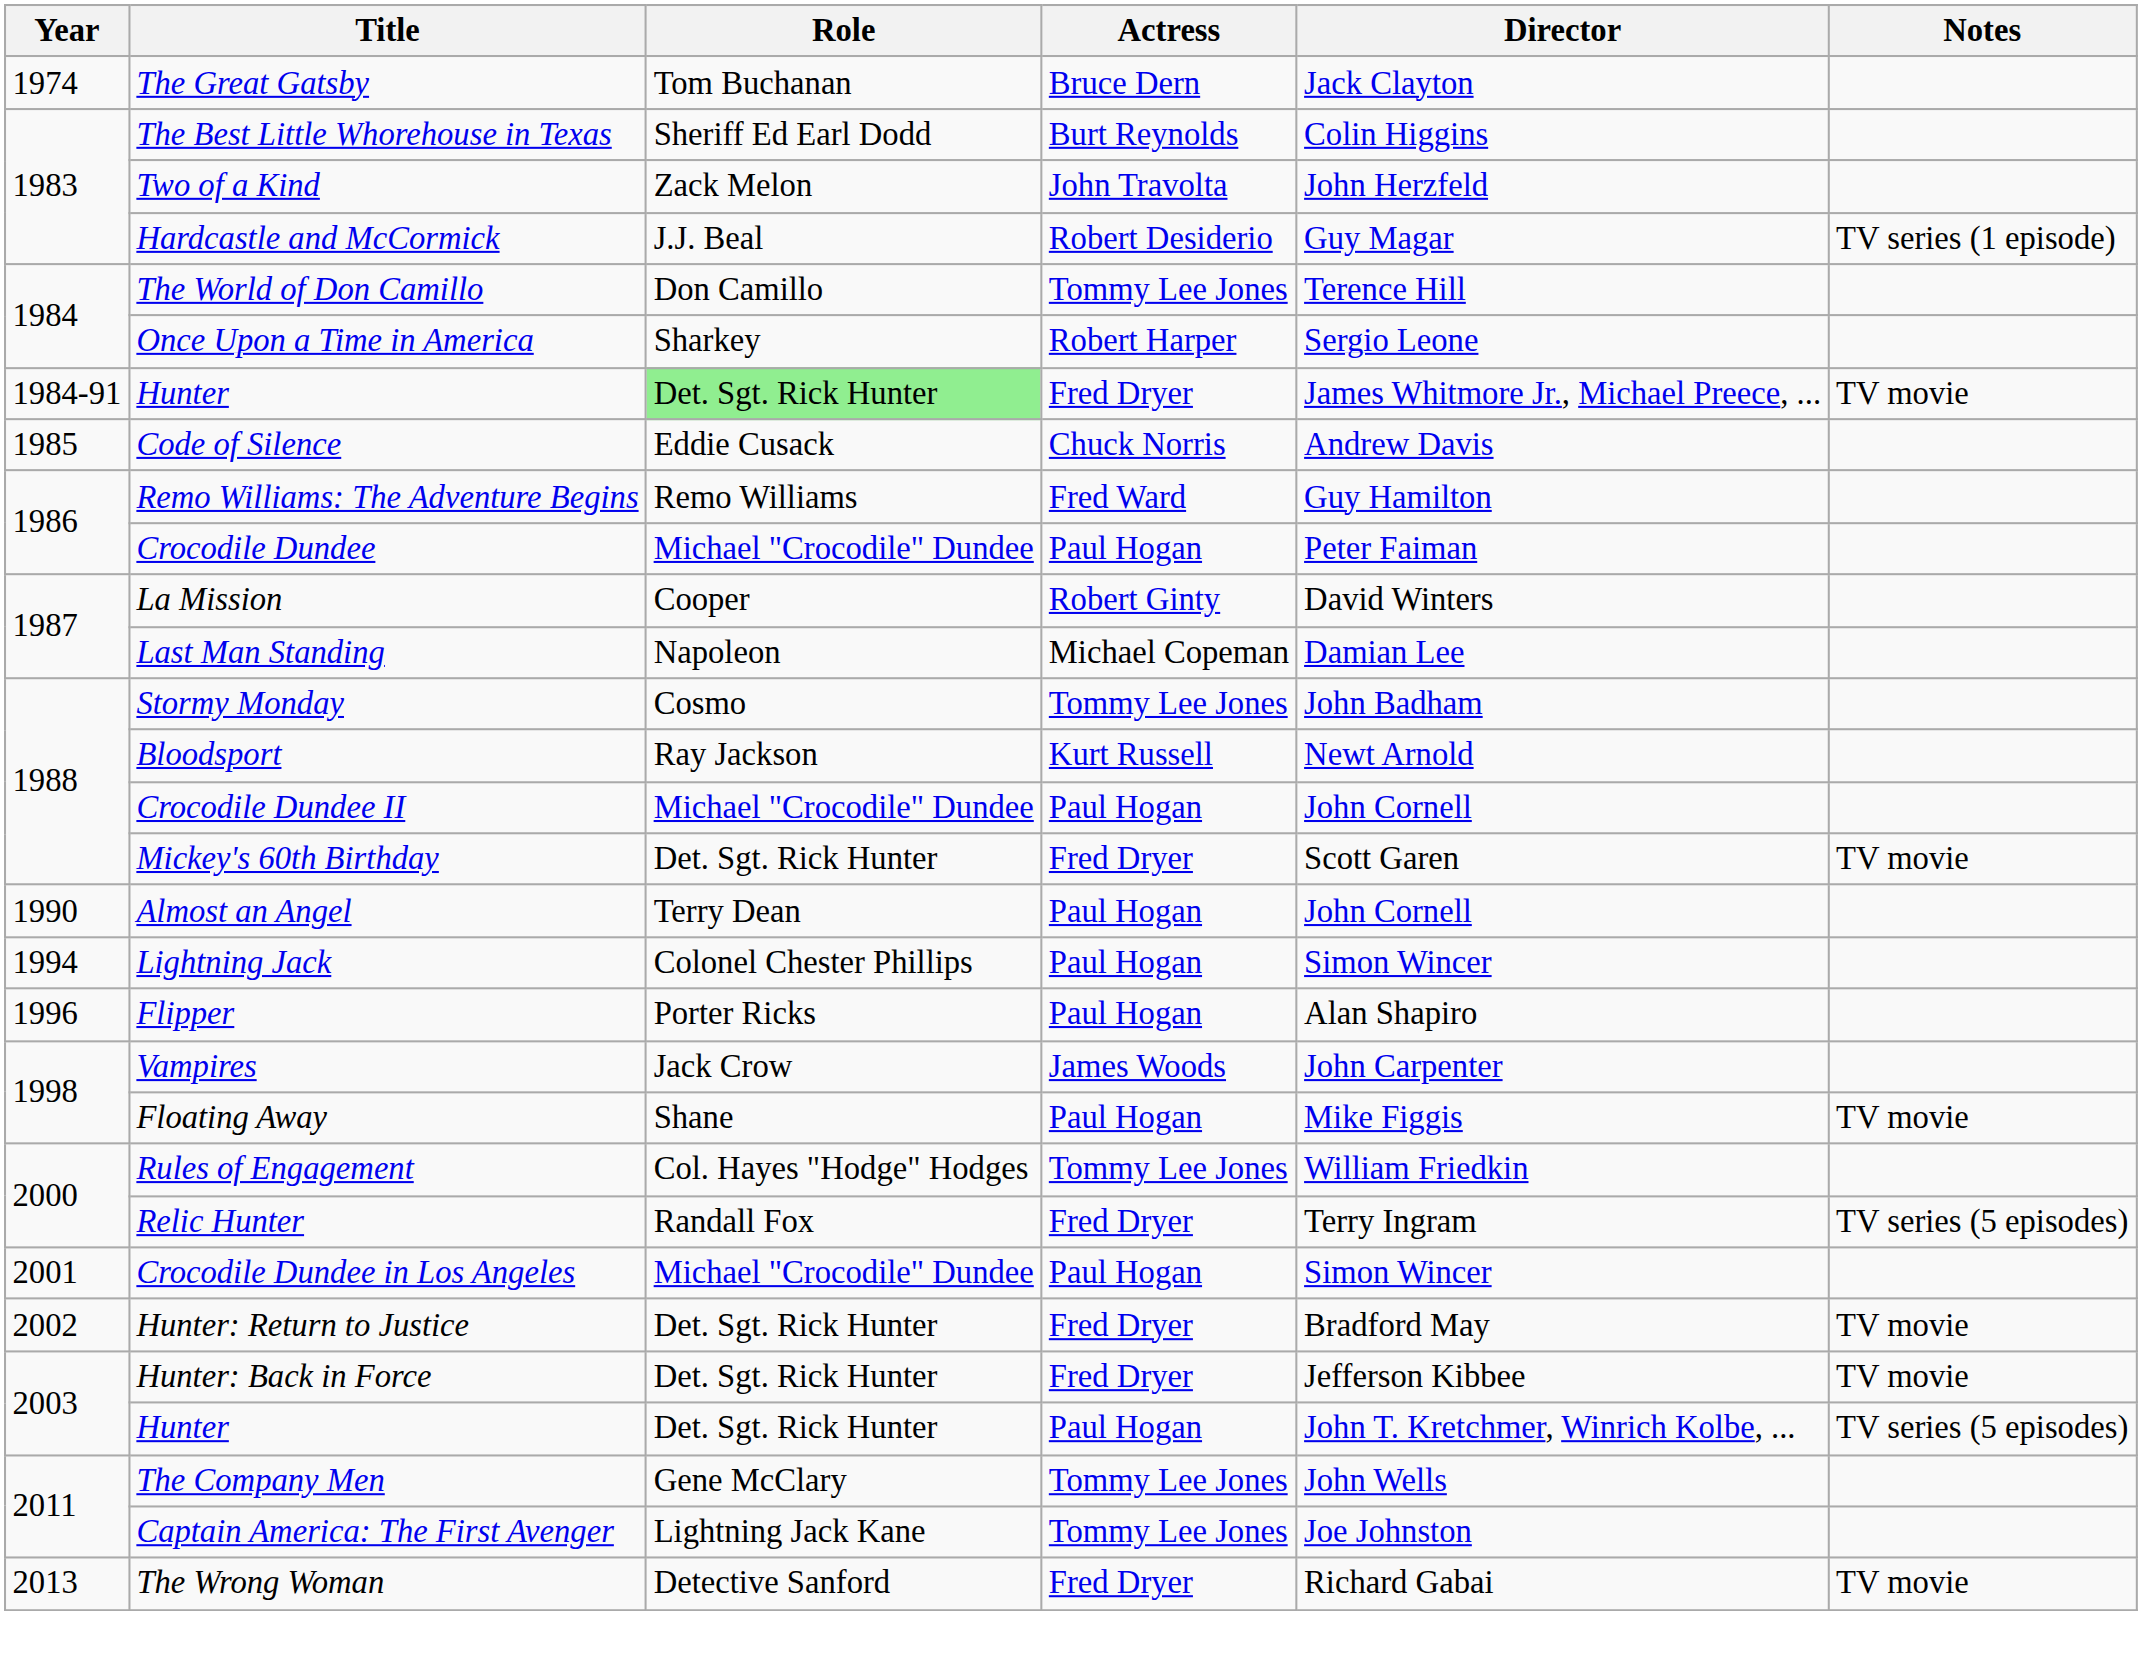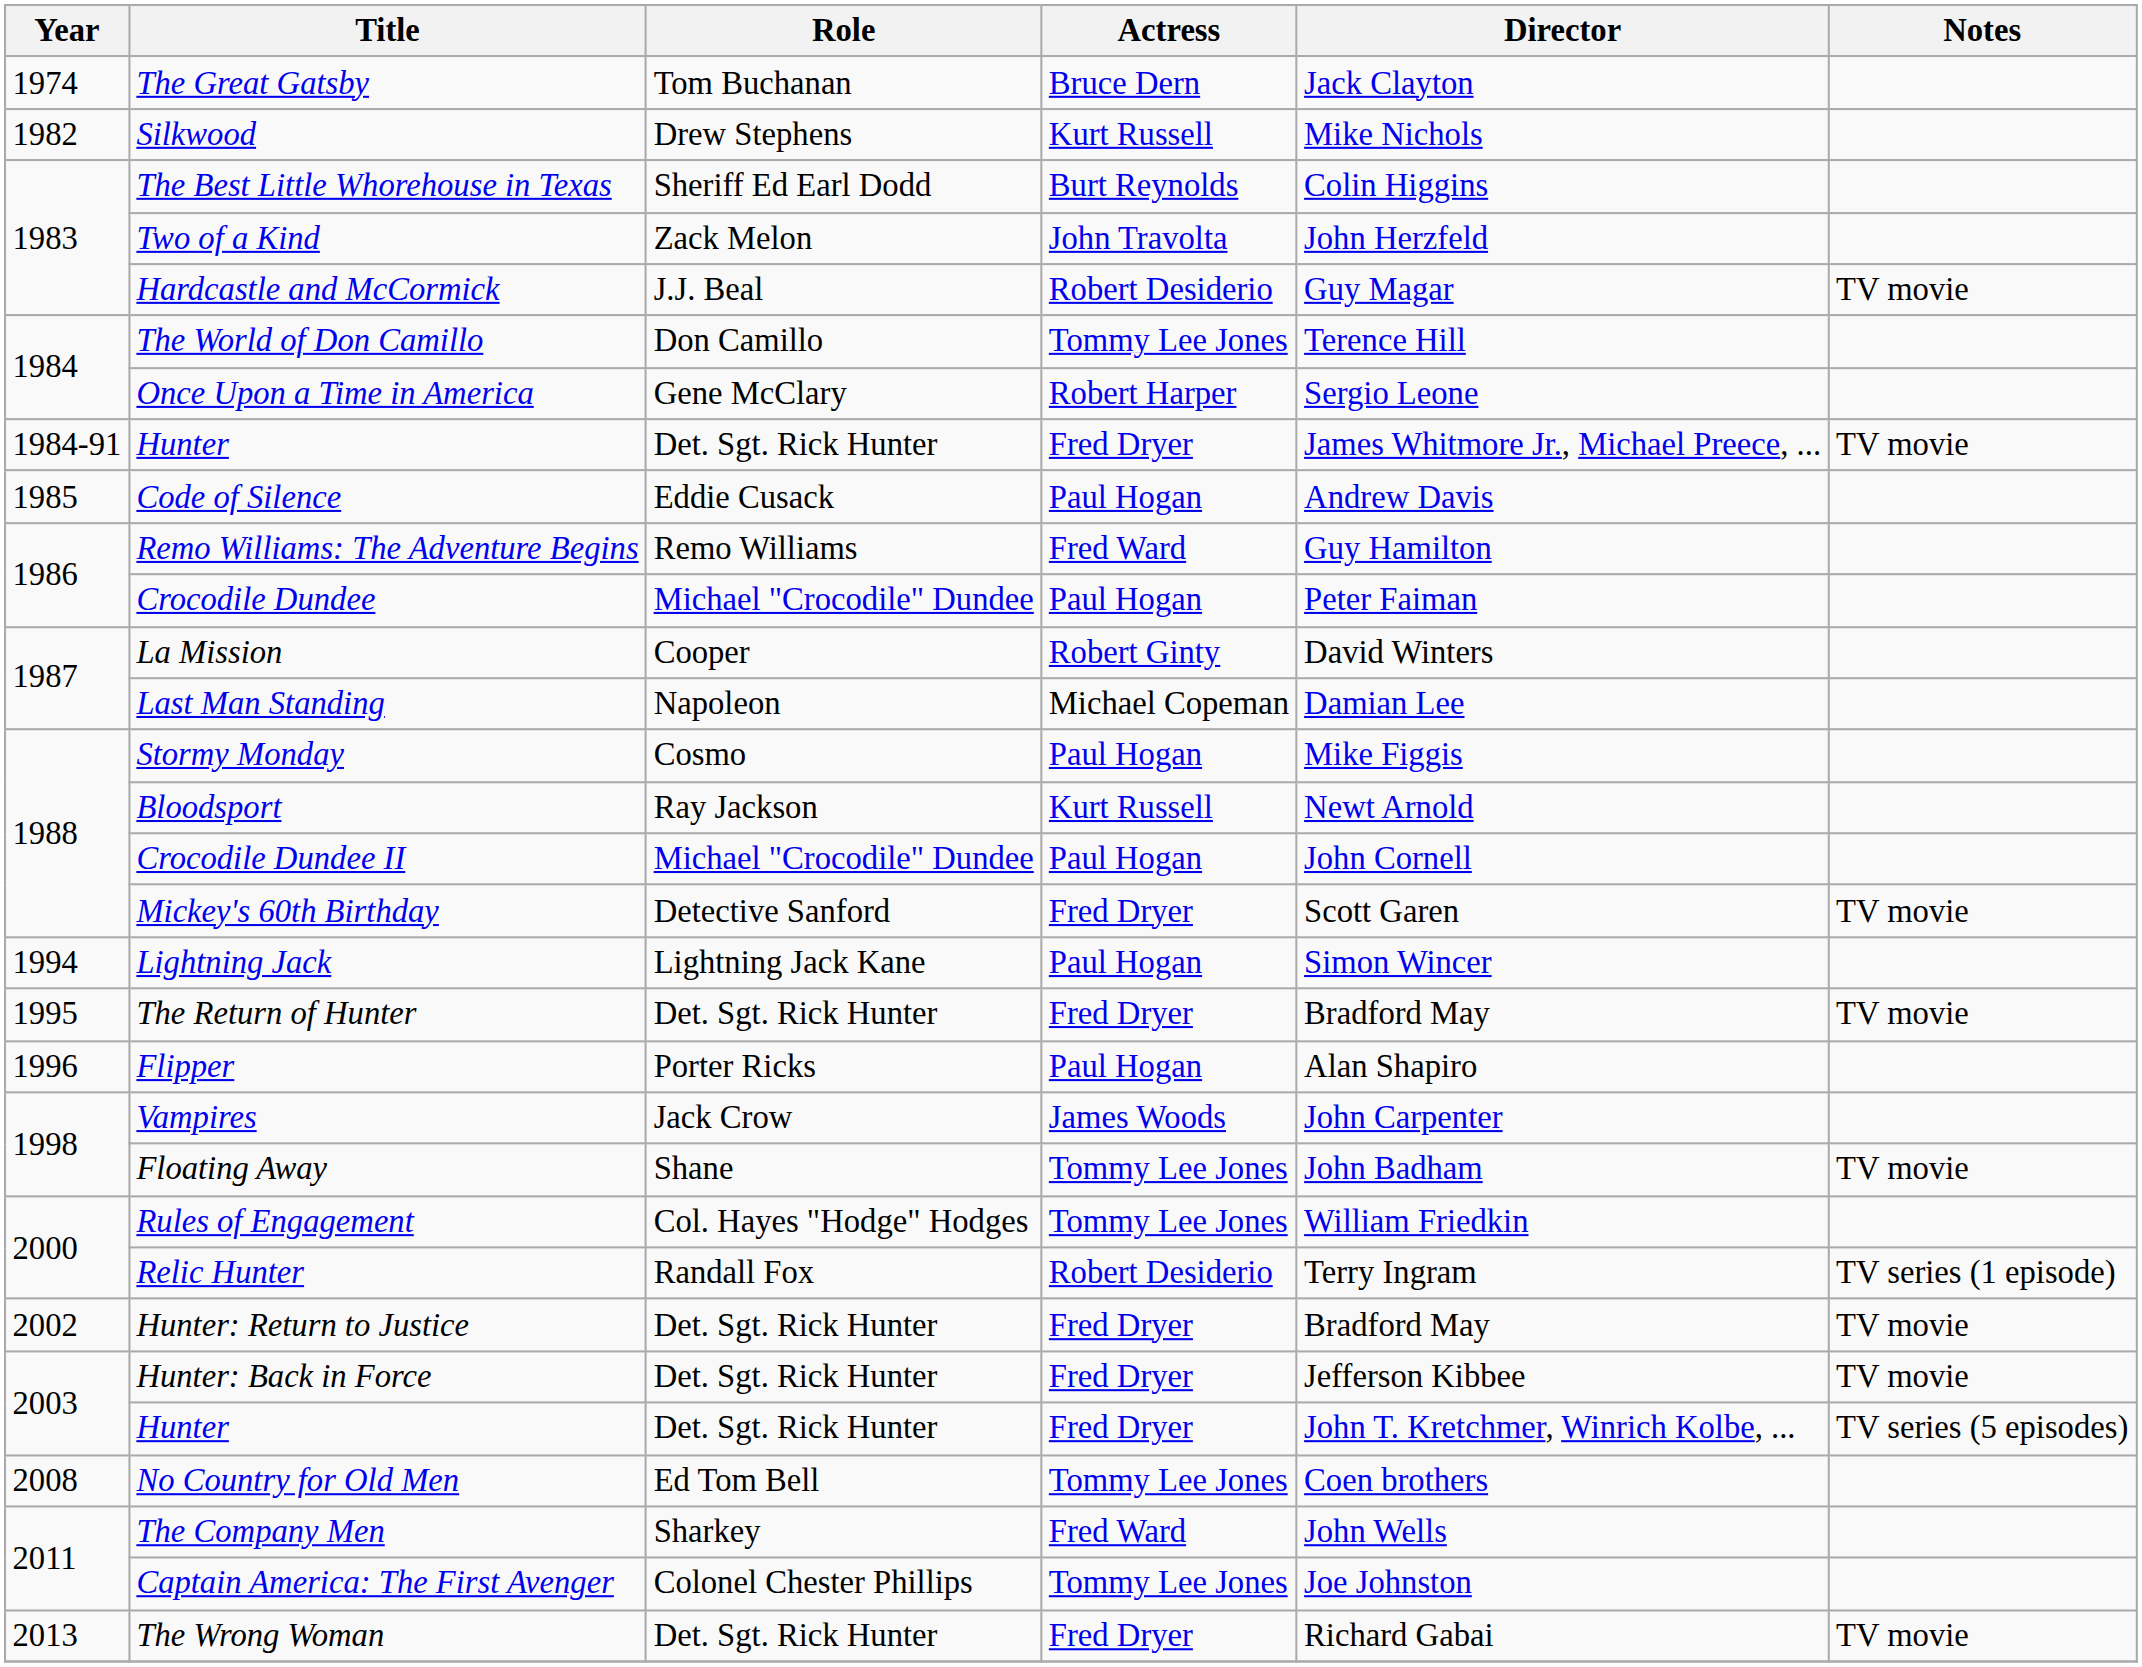 <table class="wikitable">
 <tr>
 <th>Year</th>
 <th>Title</th>
 <th>Role</th>
 <th>Actress</th>
 <th>Director</th>
 <th>Notes</th>
 </tr>
 <tr>
 <td rowspan=1>1974</td>
 <td><em><a href='#'>The Great Gatsby</a></em></td>
 <td>Tom Buchanan</td>
 <td><a href='#'>Bruce Dern</a></td>
 <td><a href='#'>Jack Clayton</a></td>
+<td></td>
+</tr>
+<tr>
+<td rowspan=1>1982</td>
+<td><em><a href='#'>Silkwood</a></em></td>
+<td>Drew Stephens</td>
+<td><a href='#'>Kurt Russell</a></td>
+<td><a href='#'>Mike Nichols</a></td>
 <td></td>
 </tr>
 <tr>
 <td rowspan=3>1983</td>
 <td><em><a href='#'>The Best Little Whorehouse in Texas</a></em></td>
 <td>Sheriff Ed Earl Dodd</td>
 <td><a href='#'>Burt Reynolds</a></td>
 <td><a href='#'>Colin Higgins</a></td>
 <td></td>
 </tr>
 <tr>
 <td><em><a href='#'>Two of a Kind</a></em></td>
 <td>Zack Melon</td>
 <td><a href='#'>John Travolta</a></td>
 <td><a href='#'>John Herzfeld</a></td>
 <td></td>
 </tr>
 <tr>
 <td><em><a href='#'>Hardcastle and McCormick</a></em></td>
 <td>J.J. Beal</td>
 <td><a href='#'>Robert Desiderio</a></td>
 <td><a href='#'>Guy Magar</a></td>
-<td>TV series (1 episode)</td>
+<td>TV movie</td>
 </tr>
 <tr>
 <td rowspan=2>1984</td>
 <td><em><a href='#'>The World of Don Camillo</a></em></td>
 <td>Don Camillo</td>
 <td><a href='#'>Tommy Lee Jones</a></td>
 <td><a href='#'>Terence Hill</a></td>
 <td></td>
 </tr>
 <tr>
 <td><em><a href='#'>Once Upon a Time in America</a></em></td>
-<td>Sharkey</td>
+<td>Gene McClary</td>
 <td><a href='#'>Robert Harper</a></td>
 <td><a href='#'>Sergio Leone</a></td>
 <td></td>
 </tr>
 <tr>
 <td rowspan=1>1984-91</td>
 <td><em><a href='#'>Hunter</a></em></td>
-<td style="background: lightgreen;">Det. Sgt. Rick Hunter</td>
+<td>Det. Sgt. Rick Hunter</td>
 <td><a href='#'>Fred Dryer</a></td>
 <td><a href='#'>James Whitmore Jr.</a>, <a href='#'>Michael Preece</a>, ...</td>
 <td>TV movie</td>
 </tr>
 <tr>
 <td rowspan=1>1985</td>
 <td><em><a href='#'>Code of Silence</a></em></td>
 <td>Eddie Cusack</td>
-<td><a href='#'>Chuck Norris</a></td>
+<td><a href='#'>Paul Hogan</a></td>
 <td><a href='#'>Andrew Davis</a></td>
 <td></td>
 </tr>
 <tr>
 <td rowspan=2>1986</td>
 <td><em><a href='#'>Remo Williams: The Adventure Begins</a></em></td>
 <td>Remo Williams</td>
 <td><a href='#'>Fred Ward</a></td>
 <td><a href='#'>Guy Hamilton</a></td>
 <td></td>
 </tr>
 <tr>
 <td><em><a href='#'>Crocodile Dundee</a></em></td>
 <td><a href='#'>Michael "Crocodile" Dundee</a></td>
 <td><a href='#'>Paul Hogan</a></td>
 <td><a href='#'>Peter Faiman</a></td>
 <td></td>
 </tr>
 <tr>
 <td rowspan=2>1987</td>
 <td><em>La Mission</em></td>
 <td>Cooper</td>
 <td><a href='#'>Robert Ginty</a></td>
 <td>David Winters</td>
 <td></td>
 </tr>
 <tr>
 <td><em><a href='#'>Last Man Standing</a></em></td>
 <td>Napoleon</td>
 <td>Michael Copeman</td>
 <td><a href='#'>Damian Lee</a></td>
 <td></td>
 </tr>
 <tr>
 <td rowspan=4>1988</td>
 <td><em><a href='#'>Stormy Monday</a></em></td>
 <td>Cosmo</td>
-<td><a href='#'>Tommy Lee Jones</a></td>
-<td><a href='#'>John Badham</a></td>
+<td><a href='#'>Paul Hogan</a></td>
+<td><a href='#'>Mike Figgis</a></td>
 <td></td>
 </tr>
 <tr>
 <td><em><a href='#'>Bloodsport</a></em></td>
 <td>Ray Jackson</td>
 <td><a href='#'>Kurt Russell</a></td>
 <td><a href='#'>Newt Arnold</a></td>
 <td></td>
 </tr>
 <tr>
 <td><em><a href='#'>Crocodile Dundee II</a></em></td>
 <td><a href='#'>Michael "Crocodile" Dundee</a></td>
 <td><a href='#'>Paul Hogan</a></td>
 <td><a href='#'>John Cornell</a></td>
 <td></td>
 </tr>
 <tr>
 <td><em><a href='#'>Mickey's 60th Birthday</a></em></td>
-<td>Det. Sgt. Rick Hunter</td>
+<td>Detective Sanford</td>
 <td><a href='#'>Fred Dryer</a></td>
 <td>Scott Garen</td>
 <td>TV movie</td>
 </tr>
 <tr>
-<td rowspan=1>1990</td>
-<td><em><a href='#'>Almost an Angel</a></em></td>
-<td>Terry Dean</td>
+<td rowspan=1>1994</td>
+<td><em><a href='#'>Lightning Jack</a></em></td>
+<td>Lightning Jack Kane</td>
 <td><a href='#'>Paul Hogan</a></td>
-<td><a href='#'>John Cornell</a></td>
+<td><a href='#'>Simon Wincer</a></td>
 <td></td>
 </tr>
 <tr>
-<td rowspan=1>1994</td>
-<td><em><a href='#'>Lightning Jack</a></em></td>
-<td>Colonel Chester Phillips</td>
-<td><a href='#'>Paul Hogan</a></td>
-<td><a href='#'>Simon Wincer</a></td>
-<td></td>
+<td rowspan=1>1995</td>
+<td><em>The Return of Hunter</em></td>
+<td>Det. Sgt. Rick Hunter</td>
+<td><a href='#'>Fred Dryer</a></td>
+<td>Bradford May</td>
+<td>TV movie</td>
 </tr>
 <tr>
 <td rowspan=1>1996</td>
 <td><em><a href='#'>Flipper</a></em></td>
 <td>Porter Ricks</td>
 <td><a href='#'>Paul Hogan</a></td>
 <td>Alan Shapiro</td>
 <td></td>
 </tr>
 <tr>
 <td rowspan=2>1998</td>
 <td><em><a href='#'>Vampires</a></em></td>
 <td>Jack Crow</td>
 <td><a href='#'>James Woods</a></td>
 <td><a href='#'>John Carpenter</a></td>
 <td></td>
 </tr>
 <tr>
 <td><em>Floating Away</em></td>
 <td>Shane</td>
-<td><a href='#'>Paul Hogan</a></td>
-<td><a href='#'>Mike Figgis</a></td>
+<td><a href='#'>Tommy Lee Jones</a></td>
+<td><a href='#'>John Badham</a></td>
 <td>TV movie</td>
 </tr>
 <tr>
 <td rowspan=2>2000</td>
 <td><em><a href='#'>Rules of Engagement</a></em></td>
 <td>Col. Hayes "Hodge" Hodges</td>
 <td><a href='#'>Tommy Lee Jones</a></td>
 <td><a href='#'>William Friedkin</a></td>
 <td></td>
 </tr>
 <tr>
 <td><em><a href='#'>Relic Hunter</a></em></td>
 <td>Randall Fox</td>
-<td><a href='#'>Fred Dryer</a></td>
+<td><a href='#'>Robert Desiderio</a></td>
 <td>Terry Ingram</td>
-<td>TV series (5 episodes)</td>
-</tr>
-<tr>
-<td rowspan=1>2001</td>
-<td><em><a href='#'>Crocodile Dundee in Los Angeles</a></em></td>
-<td><a href='#'>Michael "Crocodile" Dundee</a></td>
-<td><a href='#'>Paul Hogan</a></td>
-<td><a href='#'>Simon Wincer</a></td>
-<td></td>
+<td>TV series (1 episode)</td>
 </tr>
 <tr>
 <td rowspan=1>2002</td>
 <td><em>Hunter: Return to Justice</em></td>
 <td>Det. Sgt. Rick Hunter</td>
 <td><a href='#'>Fred Dryer</a></td>
 <td>Bradford May</td>
 <td>TV movie</td>
 </tr>
 <tr>
 <td rowspan=2>2003</td>
 <td><em>Hunter: Back in Force</em></td>
 <td>Det. Sgt. Rick Hunter</td>
 <td><a href='#'>Fred Dryer</a></td>
 <td>Jefferson Kibbee</td>
 <td>TV movie</td>
 </tr>
 <tr>
 <td><em><a href='#'>Hunter</a></em></td>
 <td>Det. Sgt. Rick Hunter</td>
-<td><a href='#'>Paul Hogan</a></td>
+<td><a href='#'>Fred Dryer</a></td>
 <td><a href='#'>John T. Kretchmer</a>, <a href='#'>Winrich Kolbe</a>, ...</td>
 <td>TV series (5 episodes)</td>
 </tr>
 <tr>
+<td rowspan=1>2008</td>
+<td><em><a href='#'>No Country for Old Men</a></em></td>
+<td>Ed Tom Bell</td>
+<td><a href='#'>Tommy Lee Jones</a></td>
+<td><a href='#'>Coen brothers</a></td>
+<td></td>
+</tr>
+<tr>
 <td rowspan=2>2011</td>
 <td><em><a href='#'>The Company Men</a></em></td>
-<td>Gene McClary</td>
-<td><a href='#'>Tommy Lee Jones</a></td>
+<td>Sharkey</td>
+<td><a href='#'>Fred Ward</a></td>
 <td><a href='#'>John Wells</a></td>
 <td></td>
 </tr>
 <tr>
 <td><em><a href='#'>Captain America: The First Avenger</a></em></td>
-<td>Lightning Jack Kane</td>
+<td>Colonel Chester Phillips</td>
 <td><a href='#'>Tommy Lee Jones</a></td>
 <td><a href='#'>Joe Johnston</a></td>
 <td></td>
 </tr>
 <tr>
 <td rowspan=1>2013</td>
 <td><em>The Wrong Woman</em></td>
-<td>Detective Sanford</td>
+<td>Det. Sgt. Rick Hunter</td>
 <td><a href='#'>Fred Dryer</a></td>
 <td>Richard Gabai</td>
 <td>TV movie</td>
 </tr>
 <tr>
 </tr>
 </table>
